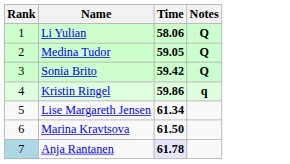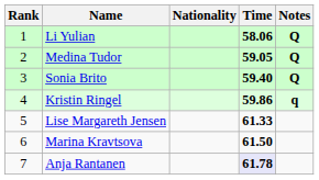 <table class="wikitable sortable" style="text-align:center">
 <tr>
 <th>Rank</th>
 <th>Name</th>
+<th>Nationality</th>
 <th>Time</th>
 <th>Notes</th>
 </tr>
 <tr bgcolor=ccffcc>
 <td>1</td>
 <td align=left><a href='#'>Li Yulian</a></td>
+<td align=left></td>
 <td><strong>58.06</strong></td>
 <td><strong>Q</strong></td>
 </tr>
 <tr bgcolor=ccffcc>
 <td>2</td>
 <td align=left><a href='#'>Medina Tudor</a></td>
+<td align=left></td>
 <td><strong>59.05</strong></td>
 <td><strong>Q</strong></td>
 </tr>
 <tr bgcolor=ccffcc>
 <td>3</td>
 <td align=left><a href='#'>Sonia Brito</a></td>
-<td><strong>59.42</strong></td>
+<td align=left></td>
+<td><strong>59.40</strong></td>
 <td><strong>Q</strong></td>
 </tr>
 <tr bgcolor=ddffdd>
 <td>4</td>
 <td align=left><a href='#'>Kristin Ringel</a></td>
+<td align=left></td>
 <td><strong>59.86</strong></td>
 <td><strong>q</strong></td>
 </tr>
 <tr>
 <td>5</td>
 <td align=left><a href='#'>Lise Margareth Jensen</a></td>
-<td><strong>61.34</strong></td>
+<td align=left></td>
+<td><strong>61.33</strong></td>
 <td></td>
 </tr>
 <tr>
 <td>6</td>
 <td align=left><a href='#'>Marina Kravtsova</a></td>
+<td align=left></td>
 <td><strong>61.50</strong></td>
 <td></td>
 </tr>
 <tr>
-<td style="background: lightblue;">7</td>
+<td>7</td>
 <td align=left><a href='#'>Anja Rantanen</a></td>
+<td align=left></td>
 <td style="background: lavender;"><strong>61.78</strong></td>
 <td></td>
 </tr>
 </table>
